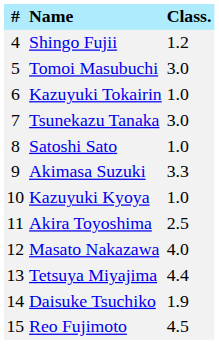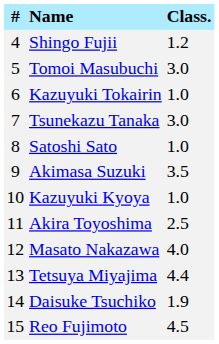 <table border=0 cellpadding=2 cellspacing=0  |- bgcolor=#F2F2F2 style="text-align:center; font-size:90%;">
 <tr bgcolor=#ADEBFD>
 <th>#</th>
 <th align=left>Name</th>
 <th align=left>Class.</th>
 </tr>
 <tr>
 <td>4</td>
 <td align=left><a href='#'>Shingo Fujii</a></td>
 <td align=left>1.2</td>
 </tr>
 <tr>
 <td>5</td>
 <td align=left><a href='#'>Tomoi Masubuchi</a></td>
 <td align=left>3.0</td>
 </tr>
 <tr>
 <td>6</td>
 <td align=left><a href='#'>Kazuyuki Tokairin</a></td>
 <td align=left>1.0</td>
 </tr>
 <tr>
 <td>7</td>
 <td align=left><a href='#'>Tsunekazu Tanaka</a></td>
 <td align=left>3.0</td>
 </tr>
 <tr>
 <td>8</td>
 <td align=left><a href='#'>Satoshi Sato</a></td>
 <td align=left>1.0</td>
 </tr>
 <tr>
 <td>9</td>
 <td align=left><a href='#'>Akimasa Suzuki</a></td>
-<td align=left>3.3</td>
+<td align=left>3.5</td>
 </tr>
 <tr>
 <td>10</td>
 <td align=left><a href='#'>Kazuyuki Kyoya</a></td>
 <td align=left>1.0</td>
 </tr>
 <tr>
 <td>11</td>
 <td align=left><a href='#'>Akira Toyoshima</a></td>
 <td align=left>2.5</td>
 </tr>
 <tr>
 <td>12</td>
 <td align=left><a href='#'>Masato Nakazawa</a></td>
 <td align=left>4.0</td>
 </tr>
 <tr>
 <td>13</td>
 <td align=left><a href='#'>Tetsuya Miyajima</a></td>
 <td align=left>4.4</td>
 </tr>
 <tr>
 <td>14</td>
 <td align=left><a href='#'>Daisuke Tsuchiko</a></td>
 <td align=left>1.9</td>
 </tr>
 <tr>
 <td>15</td>
 <td align=left><a href='#'>Reo Fujimoto</a></td>
 <td align=left>4.5</td>
 </tr>
 </table>
